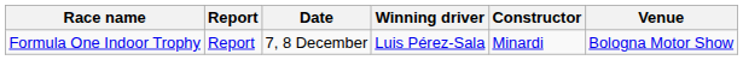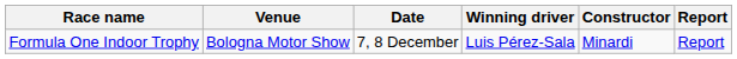 <table class="wikitable" style="font-size:95%">
 <tr>
 <th>Race name</th>
-<th>Report</th>
+<th>Venue</th>
 <th>Date</th>
 <th>Winning driver</th>
 <th>Constructor</th>
-<th>Venue</th>
+<th>Report</th>
 </tr>
 <tr>
 <td> <a href='#'>Formula One Indoor Trophy</a></td>
-<td><a href='#'>Report</a></td>
+<td><a href='#'>Bologna Motor Show</a></td>
 <td>7, 8 December</td>
 <td> <a href='#'>Luis Pérez-Sala</a></td>
 <td> <a href='#'>Minardi</a></td>
-<td><a href='#'>Bologna Motor Show</a></td>
+<td><a href='#'>Report</a></td>
 </tr>
 </table>
